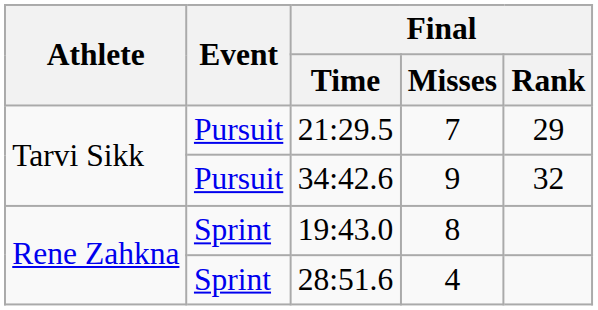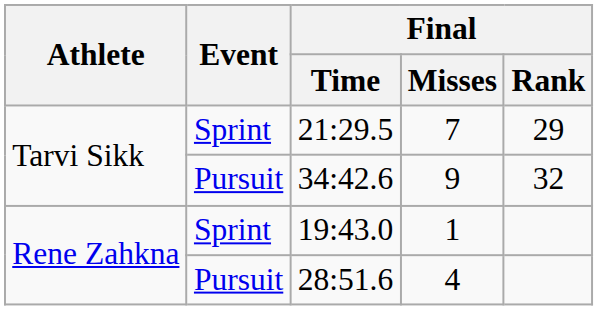 <table class="wikitable">
 <tr>
 <th rowspan="2">Athlete</th>
 <th rowspan="2">Event</th>
 <th colspan="3">Final</th>
 </tr>
 <tr>
 <th>Time</th>
 <th>Misses</th>
 <th>Rank</th>
 </tr>
 <tr>
 <td rowspan="2">Tarvi Sikk</td>
-<td><a href='#'>Pursuit</a></td>
+<td><a href='#'>Sprint</a></td>
 <td align="center">21:29.5</td>
 <td align="center">7</td>
 <td align="center">29</td>
 </tr>
 <tr>
 <td><a href='#'>Pursuit</a></td>
 <td align="center">34:42.6</td>
 <td align="center">9</td>
 <td align="center">32</td>
 </tr>
 <tr>
 <td rowspan="2"><a href='#'>Rene Zahkna</a></td>
 <td><a href='#'>Sprint</a></td>
 <td align="center">19:43.0</td>
-<td align="center">8</td>
+<td align="center">1</td>
 <td align="center"></td>
 </tr>
 <tr>
-<td><a href='#'>Sprint</a></td>
+<td><a href='#'>Pursuit</a></td>
 <td align="center">28:51.6</td>
 <td align="center">4</td>
 <td align="center"></td>
 </tr>
 </table>
